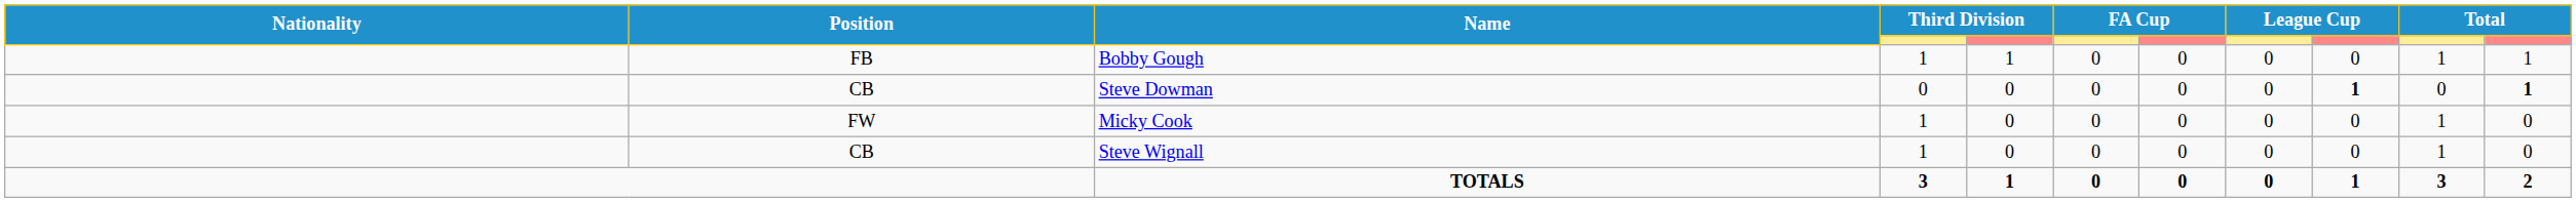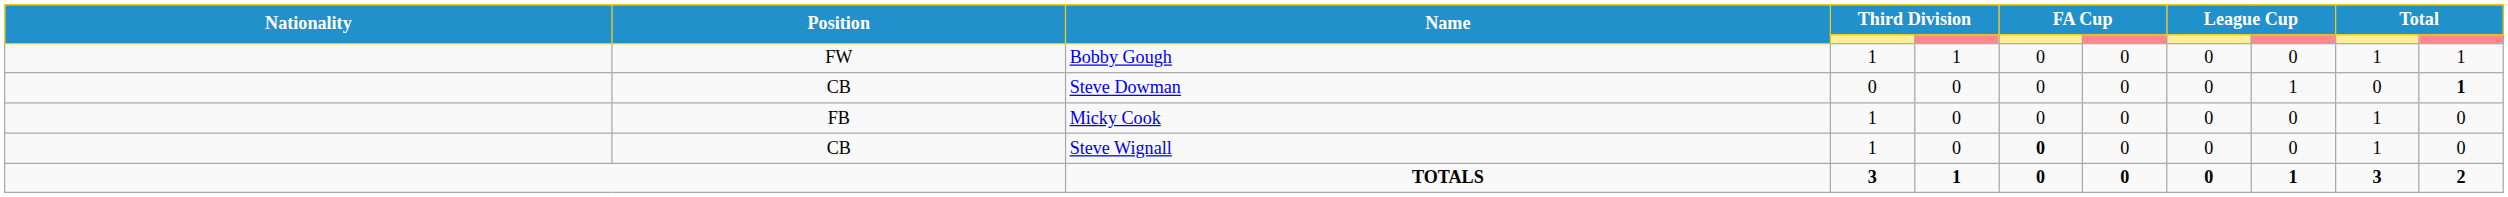 <table class="wikitable" style="text-align:center; font-size:90%; width:100%;">
 <tr>
 <th rowspan="2" style="background:#2191CC; color:white; border:1px solid #F7C408; text-align:center;">Nationality</th>
 <th rowspan="2" style="background:#2191CC; color:white; border:1px solid #F7C408; text-align:center;">Position</th>
 <th rowspan="2" style="background:#2191CC; color:white; border:1px solid #F7C408; text-align:center;">Name</th>
 <th colspan="2" style="background:#2191CC; color:white; border:1px solid #F7C408; text-align:center;">Third Division</th>
 <th colspan="2" style="background:#2191CC; color:white; border:1px solid #F7C408; text-align:center;">FA Cup</th>
 <th colspan="2" style="background:#2191CC; color:white; border:1px solid #F7C408; text-align:center;">League Cup</th>
 <th colspan="2" style="background:#2191CC; color:white; border:1px solid #F7C408; text-align:center;">Total</th>
 </tr>
 <tr>
 <th width=60 style="background: #FFEE99"></th>
 <th width=60 style="background: #FF8888"></th>
 <th width=60 style="background: #FFEE99"></th>
 <th width=60 style="background: #FF8888"></th>
 <th width=60 style="background: #FFEE99"></th>
 <th width=60 style="background: #FF8888"></th>
 <th width=60 style="background: #FFEE99"></th>
 <th width=60 style="background: #FF8888"></th>
 </tr>
 <tr>
 <td></td>
-<td>FB</td>
+<td>FW</td>
 <td align="left"><a href='#'>Bobby Gough</a></td>
 <td>1</td>
 <td>1</td>
 <td>0</td>
 <td>0</td>
 <td>0</td>
 <td>0</td>
 <td>1</td>
 <td>1</td>
 </tr>
 <tr>
 <td></td>
 <td>CB</td>
 <td align="left"><a href='#'>Steve Dowman</a></td>
 <td>0</td>
 <td>0</td>
 <td>0</td>
 <td>0</td>
 <td>0</td>
-<td><strong>1</strong></td>
+<td>1</td>
 <td>0</td>
 <td><strong>1</strong></td>
 </tr>
 <tr>
 <td></td>
-<td>FW</td>
+<td>FB</td>
 <td align="left"><a href='#'>Micky Cook</a></td>
 <td>1</td>
 <td>0</td>
 <td>0</td>
 <td>0</td>
 <td>0</td>
 <td>0</td>
 <td>1</td>
 <td>0</td>
 </tr>
 <tr>
 <td></td>
 <td>CB</td>
 <td align="left"><a href='#'>Steve Wignall</a></td>
 <td>1</td>
 <td>0</td>
-<td>0</td>
+<td><strong>0</strong></td>
 <td>0</td>
 <td>0</td>
 <td>0</td>
 <td>1</td>
 <td>0</td>
 </tr>
 <tr>
 <td colspan="2"></td>
 <td><strong>TOTALS</strong></td>
 <td><strong>3</strong></td>
 <td><strong>1</strong></td>
 <td><strong>0</strong></td>
 <td><strong>0</strong></td>
 <td><strong>0</strong></td>
 <td><strong>1</strong></td>
 <td><strong>3</strong></td>
 <td><strong>2</strong></td>
 </tr>
 </table>
